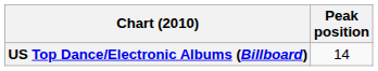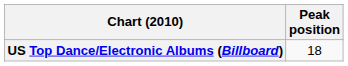 <table class="wikitable plainrowheaders" style="text-align:center">
 <tr>
 <th scope="col">Chart (2010)</th>
 <th scope="col">Peak<br>position</th>
 </tr>
 <tr>
 <th scope="row">US <a href='#'>Top Dance/Electronic Albums</a> (<em><a href='#'>Billboard</a></em>)</th>
-<td>14</td>
+<td>18</td>
 </tr>
 </table>
